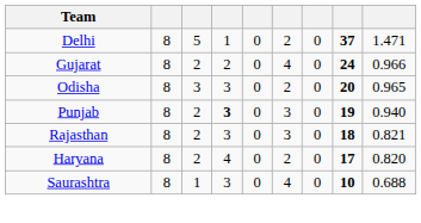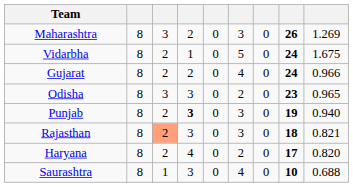 <table class="wikitable" style="text-align: center">
 <tr>
 <th style="width:150px">Team</th>
 <th style="width:25px"></th>
 <th style="width:25px"></th>
 <th style="width:25px"></th>
 <th style="width:25px"></th>
 <th style="width:25px"></th>
 <th style="width:25px"></th>
 <th style="width:25px"></th>
 <th style="width:50px"></th>
 </tr>
 <tr -bgcolor="#ccffcc">
-<td><a href='#'>Delhi</a></td>
+<td><a href='#'>Maharashtra</a></td>
 <td>8</td>
-<td>5</td>
+<td>3</td>
+<td>2</td>
+<td>0</td>
+<td>3</td>
+<td>0</td>
+<td><strong>26</strong></td>
+<td>1.269</td>
+</tr>
+<tr -bgcolor="#ccffcc">
+<td><a href='#'>Vidarbha</a></td>
+<td>8</td>
+<td>2</td>
 <td>1</td>
 <td>0</td>
-<td>2</td>
+<td>5</td>
 <td>0</td>
-<td><strong>37</strong></td>
-<td>1.471</td>
+<td><strong>24</strong></td>
+<td>1.675</td>
 </tr>
 <tr>
 <td><a href='#'>Gujarat</a></td>
 <td>8</td>
 <td>2</td>
 <td>2</td>
 <td>0</td>
 <td>4</td>
 <td>0</td>
 <td><strong>24</strong></td>
 <td>0.966</td>
 </tr>
 <tr>
 <td><a href='#'>Odisha</a></td>
 <td>8</td>
 <td>3</td>
 <td>3</td>
 <td>0</td>
 <td>2</td>
 <td>0</td>
-<td><strong>20</strong></td>
+<td><strong>23</strong></td>
 <td>0.965</td>
 </tr>
 <tr>
 <td><a href='#'>Punjab</a></td>
 <td>8</td>
 <td>2</td>
 <td><strong>3</strong></td>
 <td>0</td>
 <td>3</td>
 <td>0</td>
 <td><strong>19</strong></td>
 <td>0.940</td>
 </tr>
 <tr>
 <td><a href='#'>Rajasthan</a></td>
 <td>8</td>
-<td>2</td>
+<td style="background: lightsalmon;">2</td>
 <td>3</td>
 <td>0</td>
 <td>3</td>
 <td>0</td>
 <td><strong>18</strong></td>
 <td>0.821</td>
 </tr>
 <tr>
 <td><a href='#'>Haryana</a></td>
 <td>8</td>
 <td>2</td>
 <td>4</td>
 <td>0</td>
 <td>2</td>
 <td>0</td>
 <td><strong>17</strong></td>
 <td>0.820</td>
 </tr>
 <tr -bgcolor="#ffcccc">
 <td><a href='#'>Saurashtra</a></td>
 <td>8</td>
 <td>1</td>
 <td>3</td>
 <td>0</td>
 <td>4</td>
 <td>0</td>
 <td><strong>10</strong></td>
 <td>0.688</td>
 </tr>
 </table>
